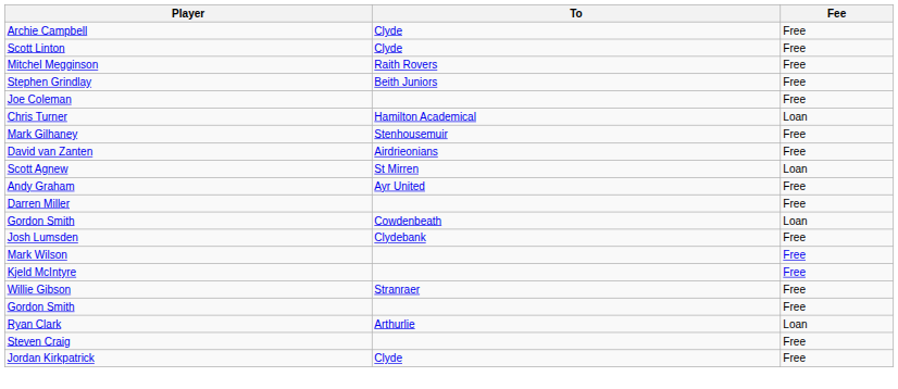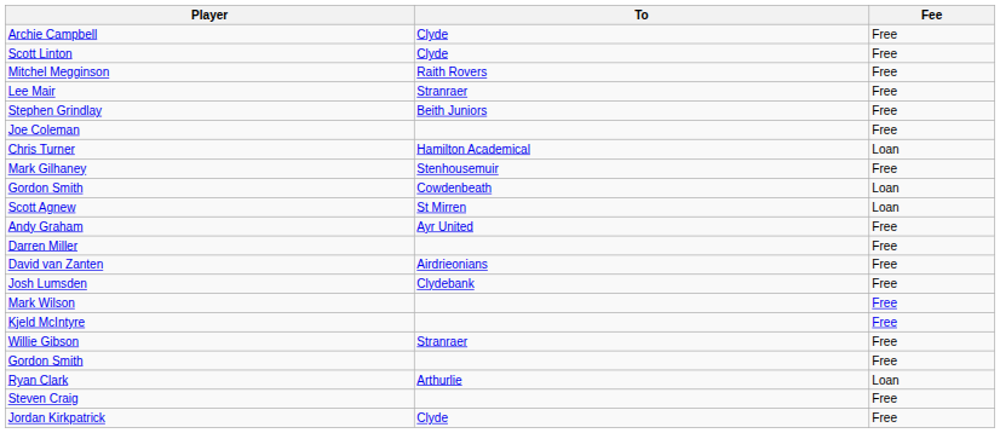 <table class="wikitable" style="text-align:center; font-size:95%;width:98%; text-align:left">
 <tr>
 <th>Player</th>
 <th>To</th>
 <th>Fee</th>
 </tr>
 <tr>
 <td> <a href='#'>Archie Campbell</a></td>
 <td> <a href='#'>Clyde</a></td>
 <td>Free</td>
 </tr>
 <tr>
 <td> <a href='#'>Scott Linton</a></td>
 <td> <a href='#'>Clyde</a></td>
 <td>Free</td>
 </tr>
 <tr>
 <td> <a href='#'>Mitchel Megginson</a></td>
 <td> <a href='#'>Raith Rovers</a></td>
+<td>Free</td>
+</tr>
+<tr>
+<td> <a href='#'>Lee Mair</a></td>
+<td> <a href='#'>Stranraer</a></td>
 <td>Free</td>
 </tr>
 <tr>
 <td> <a href='#'>Stephen Grindlay</a></td>
 <td> <a href='#'>Beith Juniors</a></td>
 <td>Free</td>
 </tr>
 <tr>
 <td> <a href='#'>Joe Coleman</a></td>
 <td></td>
 <td>Free</td>
 </tr>
 <tr>
 <td> <a href='#'>Chris Turner</a></td>
 <td> <a href='#'>Hamilton Academical</a></td>
 <td>Loan</td>
 </tr>
 <tr>
 <td> <a href='#'>Mark Gilhaney</a></td>
 <td> <a href='#'>Stenhousemuir</a></td>
 <td>Free</td>
 </tr>
 <tr>
-<td> <a href='#'>David van Zanten</a></td>
-<td> <a href='#'>Airdrieonians</a></td>
-<td>Free</td>
+<td> <a href='#'>Gordon Smith</a></td>
+<td> <a href='#'>Cowdenbeath</a></td>
+<td>Loan</td>
 </tr>
 <tr>
 <td> <a href='#'>Scott Agnew</a></td>
 <td> <a href='#'>St Mirren</a></td>
 <td>Loan</td>
 </tr>
 <tr>
 <td> <a href='#'>Andy Graham</a></td>
 <td> <a href='#'>Ayr United</a></td>
 <td>Free</td>
 </tr>
 <tr>
 <td> <a href='#'>Darren Miller</a></td>
 <td></td>
 <td>Free</td>
 </tr>
 <tr>
-<td> <a href='#'>Gordon Smith</a></td>
-<td> <a href='#'>Cowdenbeath</a></td>
-<td>Loan</td>
+<td> <a href='#'>David van Zanten</a></td>
+<td> <a href='#'>Airdrieonians</a></td>
+<td>Free</td>
 </tr>
 <tr>
 <td> <a href='#'>Josh Lumsden</a></td>
 <td> <a href='#'>Clydebank</a></td>
 <td>Free</td>
 </tr>
 <tr>
 <td> <a href='#'>Mark Wilson</a></td>
 <td></td>
 <td><a href='#'>Free</a></td>
 </tr>
 <tr>
 <td> <a href='#'>Kjeld McIntyre</a></td>
 <td></td>
 <td><a href='#'>Free</a></td>
 </tr>
 <tr>
 <td> <a href='#'>Willie Gibson</a></td>
 <td> <a href='#'>Stranraer</a></td>
 <td>Free</td>
 </tr>
 <tr>
 <td> <a href='#'>Gordon Smith</a></td>
 <td></td>
 <td>Free</td>
 </tr>
 <tr>
 <td> <a href='#'>Ryan Clark</a></td>
 <td> <a href='#'>Arthurlie</a></td>
 <td>Loan</td>
 </tr>
 <tr>
 <td> <a href='#'>Steven Craig</a></td>
 <td></td>
 <td>Free</td>
 </tr>
 <tr>
 <td> <a href='#'>Jordan Kirkpatrick</a></td>
 <td> <a href='#'>Clyde</a></td>
 <td>Free</td>
 </tr>
 </table>
